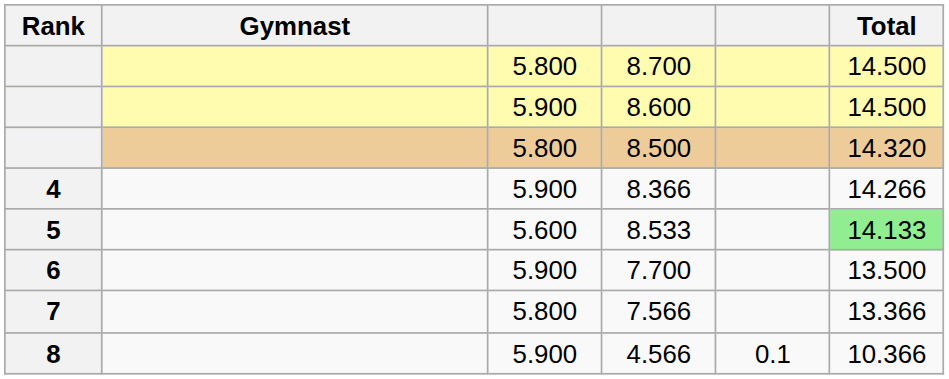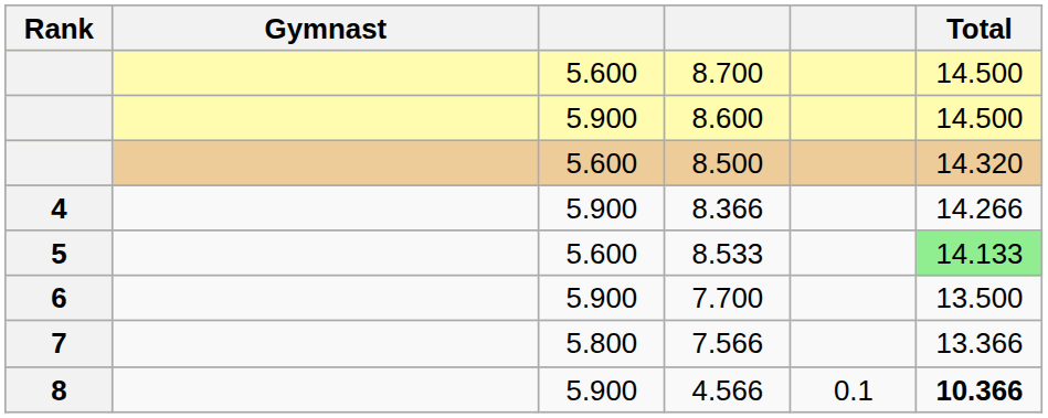 <table class="wikitable sortable" style="text-align:center; font-size:95%">
 <tr>
 <th scope="col" style="width:50px;">Rank</th>
 <th scope="col" style="width:220px;">Gymnast</th>
 <th scope="col" style="width:60px;"></th>
 <th scope="col" style="width:60px;"></th>
 <th scope="col" style="width:60px;"></th>
 <th scope="col" style="width:60px;">Total</th>
 </tr>
 <tr style="background:#fffcaf;">
 <th scope=row style="text-align:center"></th>
 <td style="text-align:left;"></td>
-<td>5.800</td>
+<td>5.600</td>
 <td>8.700</td>
 <td></td>
 <td>14.500</td>
 </tr>
 <tr style="background:#fffcaf;">
 <th scope=row style="text-align:center"></th>
 <td style="text-align:left;"></td>
 <td>5.900</td>
 <td>8.600</td>
 <td></td>
 <td>14.500</td>
 </tr>
 <tr style="background:#ec9;">
 <th scope=row style="text-align:center"></th>
 <td style="text-align:left;"></td>
-<td>5.800</td>
+<td>5.600</td>
 <td>8.500</td>
 <td></td>
 <td>14.320</td>
 </tr>
 <tr>
 <th scope=row style="text-align:center">4</th>
 <td style="text-align:left;"></td>
 <td>5.900</td>
 <td>8.366</td>
 <td></td>
 <td>14.266</td>
 </tr>
 <tr>
 <th scope=row style="text-align:center">5</th>
 <td style="text-align:left;"></td>
 <td>5.600</td>
 <td>8.533</td>
 <td></td>
 <td style="background: lightgreen;">14.133</td>
 </tr>
 <tr>
 <th scope=row style="text-align:center">6</th>
 <td style="text-align:left;"></td>
 <td>5.900</td>
 <td>7.700</td>
 <td></td>
 <td>13.500</td>
 </tr>
 <tr>
 <th scope=row style="text-align:center">7</th>
 <td style="text-align:left;"></td>
 <td>5.800</td>
 <td>7.566</td>
 <td></td>
 <td>13.366</td>
 </tr>
 <tr>
 <th scope=row style="text-align:center">8</th>
 <td style="text-align:left;"></td>
 <td>5.900</td>
 <td>4.566</td>
 <td>0.1</td>
-<td>10.366</td>
+<td><strong>10.366</strong></td>
 </tr>
 </table>
